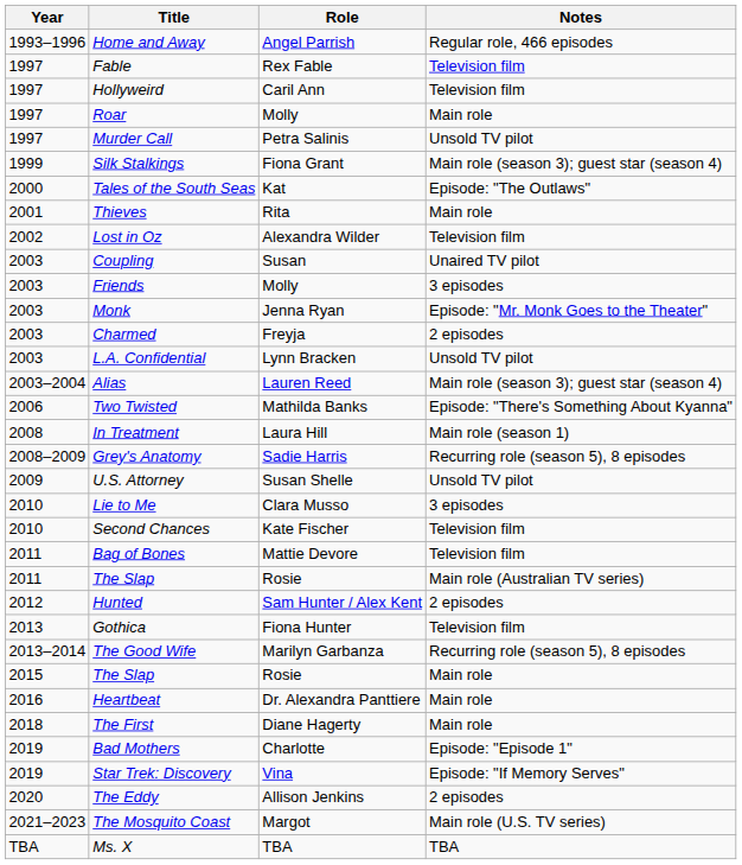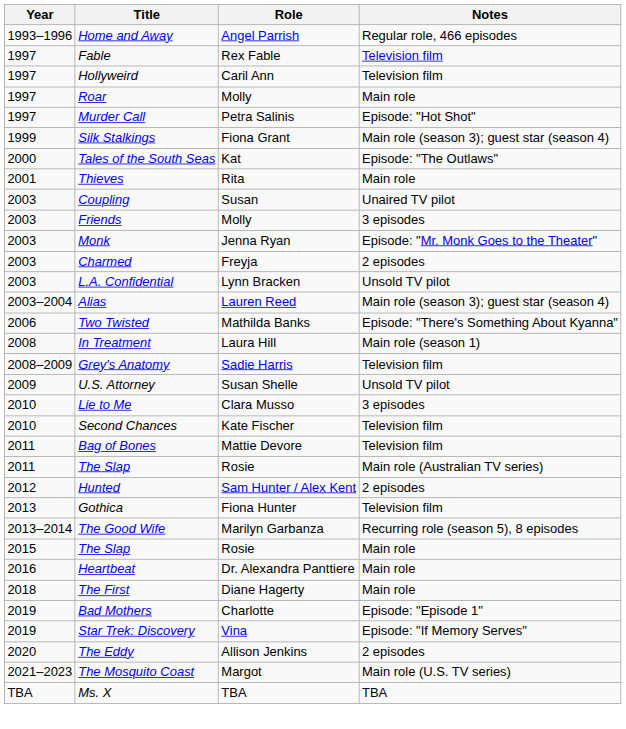 <table class="wikitable sortable">
 <tr>
 <th>Year</th>
 <th>Title</th>
 <th>Role</th>
 <th class="unsortable">Notes</th>
 </tr>
 <tr>
 <td>1993–1996</td>
 <td><em><a href='#'>Home and Away</a></em></td>
 <td><a href='#'>Angel Parrish</a></td>
 <td>Regular role, 466 episodes</td>
 </tr>
 <tr>
 <td>1997</td>
 <td><em>Fable</em></td>
 <td>Rex Fable</td>
 <td><a href='#'>Television film</a></td>
 </tr>
 <tr>
 <td>1997</td>
 <td><em>Hollyweird</em></td>
 <td>Caril Ann</td>
 <td>Television film</td>
 </tr>
 <tr>
 <td>1997</td>
 <td><em><a href='#'>Roar</a></em></td>
 <td>Molly</td>
 <td>Main role</td>
 </tr>
 <tr>
 <td>1997</td>
 <td><em><a href='#'>Murder Call</a></em></td>
 <td>Petra Salinis</td>
-<td>Unsold TV pilot</td>
+<td>Episode: "Hot Shot"</td>
 </tr>
 <tr>
 <td>1999</td>
 <td><em><a href='#'>Silk Stalkings</a></em></td>
 <td>Fiona Grant</td>
 <td>Main role (season 3); guest star (season 4)</td>
 </tr>
 <tr>
 <td>2000</td>
 <td><em><a href='#'>Tales of the South Seas</a></em></td>
 <td>Kat</td>
 <td>Episode: "The Outlaws"</td>
 </tr>
 <tr>
 <td>2001</td>
 <td><em><a href='#'>Thieves</a></em></td>
 <td>Rita</td>
 <td>Main role</td>
-</tr>
-<tr>
-<td>2002</td>
-<td><em><a href='#'>Lost in Oz</a></em></td>
-<td>Alexandra Wilder</td>
-<td>Television film</td>
 </tr>
 <tr>
 <td>2003</td>
 <td><em><a href='#'>Coupling</a></em></td>
 <td>Susan</td>
 <td>Unaired TV pilot</td>
 </tr>
 <tr>
 <td>2003</td>
 <td><em><a href='#'>Friends</a></em></td>
 <td>Molly</td>
 <td>3 episodes</td>
 </tr>
 <tr>
 <td>2003</td>
 <td><em><a href='#'>Monk</a></em></td>
 <td>Jenna Ryan</td>
 <td>Episode: "<a href='#'>Mr. Monk Goes to the Theater</a>"</td>
 </tr>
 <tr>
 <td>2003</td>
 <td><em><a href='#'>Charmed</a></em></td>
 <td>Freyja</td>
 <td>2 episodes</td>
 </tr>
 <tr>
 <td>2003</td>
 <td><em><a href='#'>L.A. Confidential</a></em></td>
 <td>Lynn Bracken</td>
 <td>Unsold TV pilot</td>
 </tr>
 <tr>
 <td>2003–2004</td>
 <td><em><a href='#'>Alias</a></em></td>
 <td><a href='#'>Lauren Reed</a></td>
 <td>Main role (season 3); guest star (season 4)</td>
 </tr>
 <tr>
 <td>2006</td>
 <td><em><a href='#'>Two Twisted</a></em></td>
 <td>Mathilda Banks</td>
 <td>Episode: "There's Something About Kyanna"</td>
 </tr>
 <tr>
 <td>2008</td>
 <td><em><a href='#'>In Treatment</a></em></td>
 <td>Laura Hill</td>
 <td>Main role (season 1)</td>
 </tr>
 <tr>
 <td>2008–2009</td>
 <td><em><a href='#'>Grey's Anatomy</a></em></td>
 <td><a href='#'>Sadie Harris</a></td>
-<td>Recurring role (season 5), 8 episodes</td>
+<td>Television film</td>
 </tr>
 <tr>
 <td>2009</td>
 <td><em>U.S. Attorney</em></td>
 <td>Susan Shelle</td>
 <td>Unsold TV pilot</td>
 </tr>
 <tr>
 <td>2010</td>
 <td><em><a href='#'>Lie to Me</a></em></td>
 <td>Clara Musso</td>
 <td>3 episodes</td>
 </tr>
 <tr>
 <td>2010</td>
 <td><em>Second Chances</em></td>
 <td>Kate Fischer</td>
 <td>Television film</td>
 </tr>
 <tr>
 <td>2011</td>
 <td><em><a href='#'>Bag of Bones</a></em></td>
 <td>Mattie Devore</td>
 <td>Television film</td>
 </tr>
 <tr>
 <td>2011</td>
 <td data-sort-value="Slap, The"><em><a href='#'>The Slap</a></em></td>
 <td>Rosie</td>
 <td>Main role (Australian TV series)</td>
 </tr>
 <tr>
 <td>2012</td>
 <td><em><a href='#'>Hunted</a></em></td>
 <td><a href='#'>Sam Hunter / Alex Kent</a></td>
 <td>2 episodes</td>
 </tr>
 <tr>
 <td>2013</td>
 <td><em>Gothica</em></td>
 <td>Fiona Hunter</td>
 <td>Television film</td>
 </tr>
 <tr>
 <td>2013–2014</td>
 <td data-sort-value="Good Wife, The"><em><a href='#'>The Good Wife</a></em></td>
 <td>Marilyn Garbanza</td>
 <td>Recurring role (season 5), 8 episodes</td>
 </tr>
 <tr>
 <td>2015</td>
 <td data-sort-value="Slap, The"><em><a href='#'>The Slap</a></em></td>
 <td>Rosie</td>
 <td>Main role</td>
 </tr>
 <tr>
 <td>2016</td>
 <td><em><a href='#'>Heartbeat</a></em></td>
 <td>Dr. Alexandra Panttiere</td>
 <td>Main role</td>
 </tr>
 <tr>
 <td>2018</td>
 <td data-sort-value="First, The"><em><a href='#'>The First</a></em></td>
 <td>Diane Hagerty</td>
 <td>Main role</td>
 </tr>
 <tr>
 <td>2019</td>
 <td><em><a href='#'>Bad Mothers</a></em></td>
 <td>Charlotte</td>
 <td>Episode: "Episode 1"</td>
 </tr>
 <tr>
 <td>2019</td>
 <td><em><a href='#'>Star Trek: Discovery</a></em></td>
 <td><a href='#'>Vina</a></td>
 <td>Episode: "If Memory Serves"</td>
 </tr>
 <tr>
 <td>2020</td>
 <td data-sort-value="Eddy, The"><em><a href='#'>The Eddy</a></em></td>
 <td>Allison Jenkins</td>
 <td>2 episodes</td>
 </tr>
 <tr>
 <td>2021–2023</td>
 <td data-sort-value="Mosquito Coast, The"><a href='#'><em>The Mosquito Coast</em></a></td>
 <td>Margot</td>
 <td>Main role (U.S. TV series)</td>
 </tr>
 <tr>
 <td>TBA</td>
 <td><em>Ms. X</em></td>
 <td>TBA</td>
 <td>TBA</td>
 </tr>
 </table>
